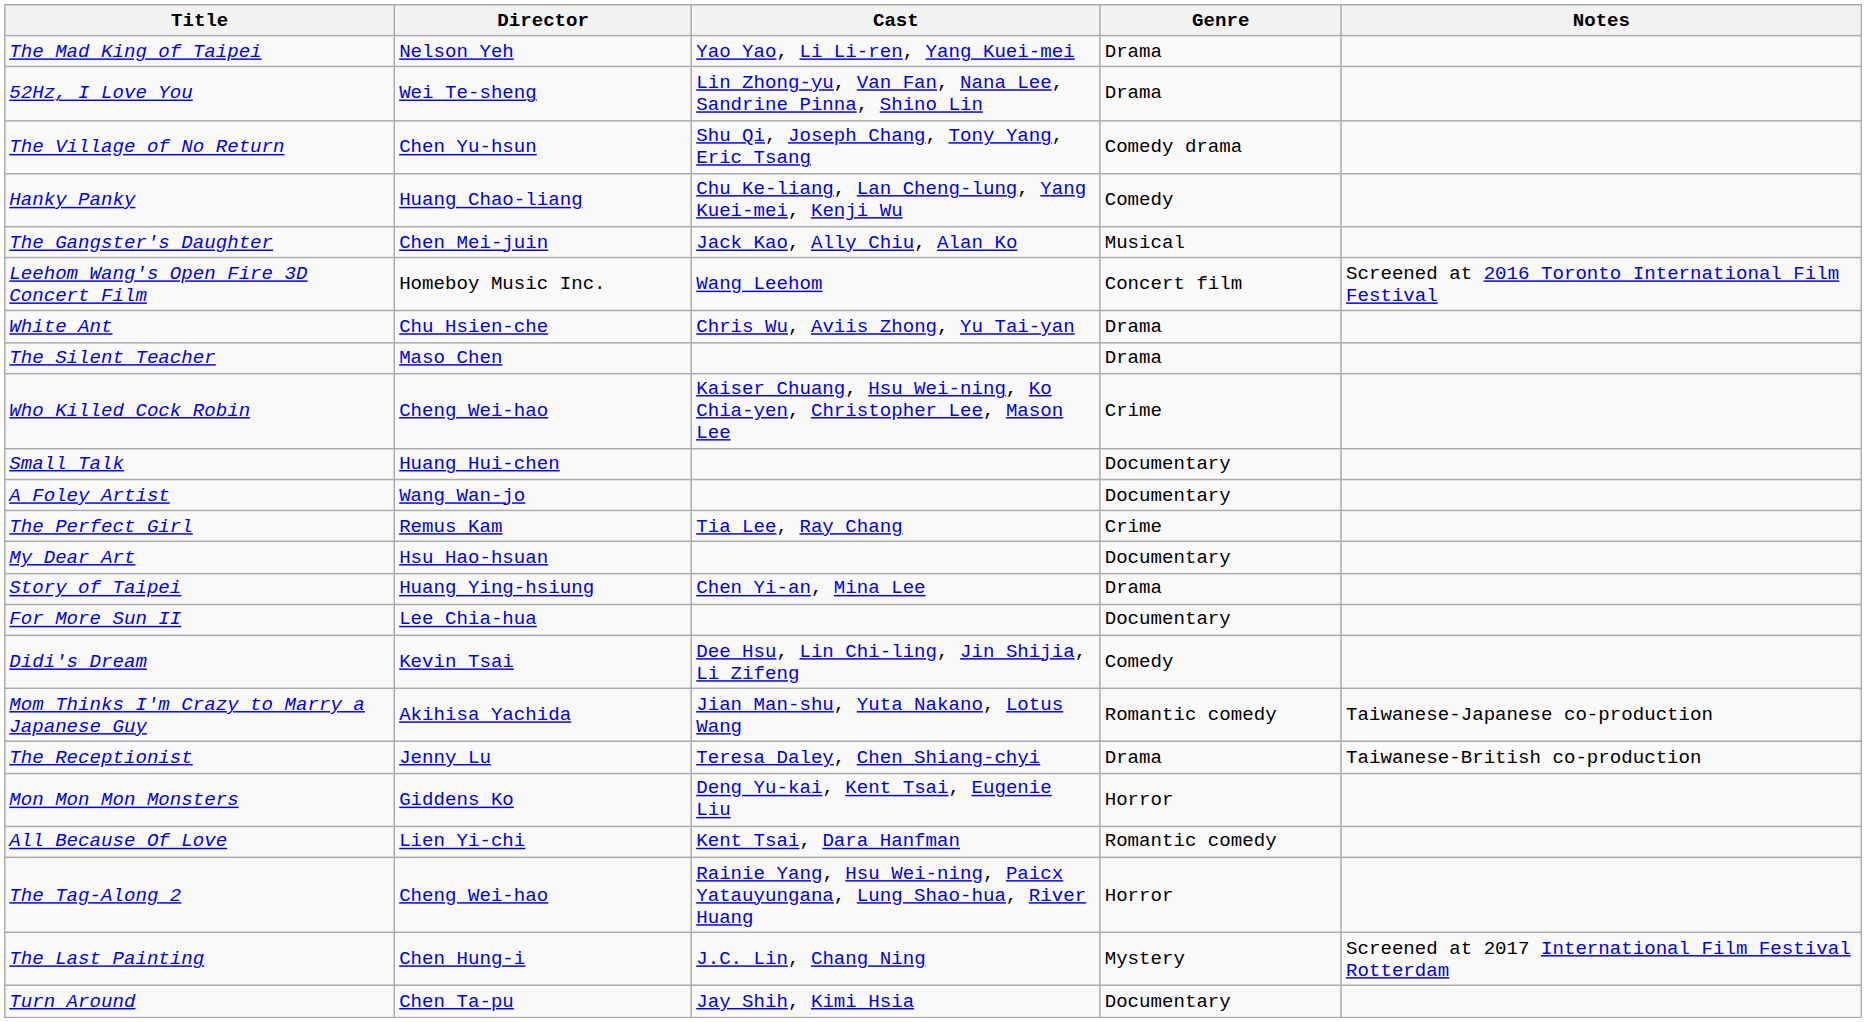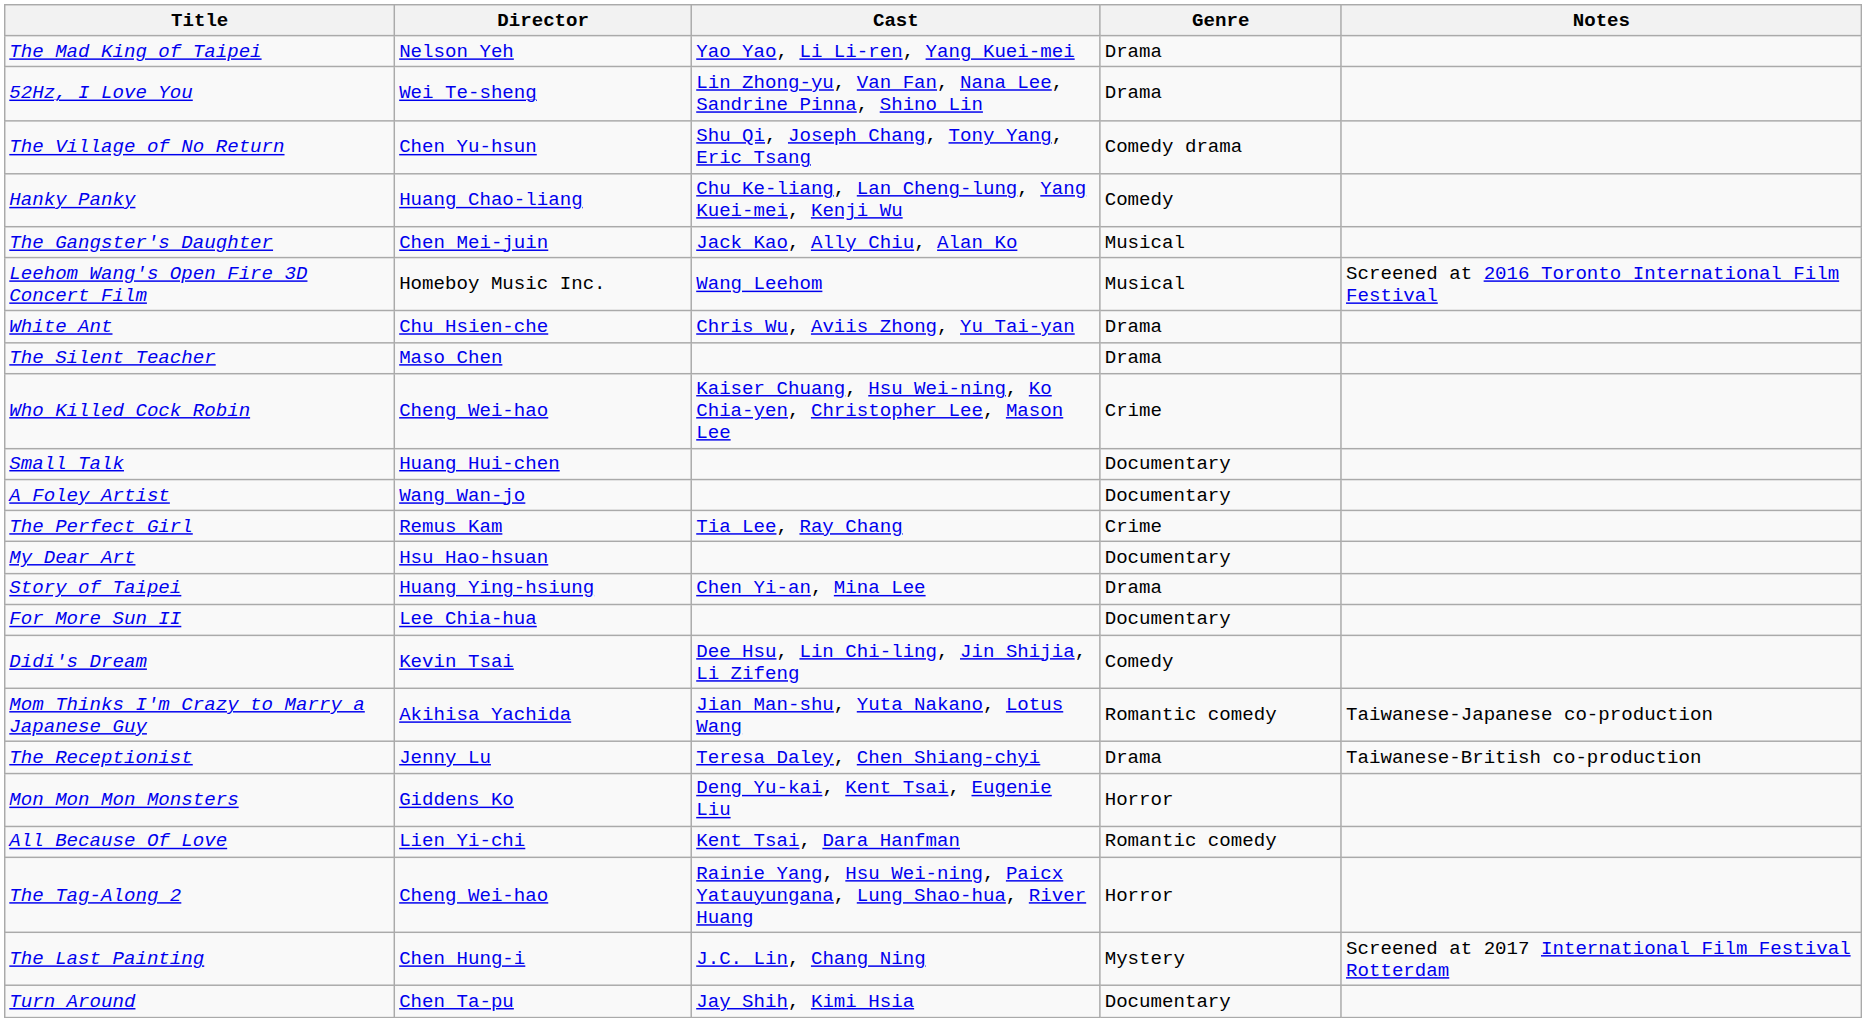 <table class="wikitable sortable" width= "100%">
 <tr>
 <th width=21%>Title</th>
 <th width=16%>Director</th>
 <th class="unsortable" width=22%>Cast</th>
 <th width=13%>Genre</th>
 <th class="unsortable" width=28%>Notes</th>
 </tr>
 <tr>
 <td><em><a href='#'>The Mad King of Taipei</a></em></td>
 <td><a href='#'>Nelson Yeh</a></td>
 <td><a href='#'>Yao Yao</a>, <a href='#'>Li Li-ren</a>, <a href='#'>Yang Kuei-mei</a></td>
 <td>Drama</td>
 <td></td>
 </tr>
 <tr>
 <td><em><a href='#'>52Hz, I Love You</a></em></td>
 <td><a href='#'>Wei Te-sheng</a></td>
 <td><a href='#'>Lin Zhong-yu</a>, <a href='#'>Van Fan</a>, <a href='#'>Nana Lee</a>, <a href='#'>Sandrine Pinna</a>, <a href='#'>Shino Lin</a></td>
 <td>Drama</td>
 <td></td>
 </tr>
 <tr>
 <td><em><a href='#'>The Village of No Return</a></em></td>
 <td><a href='#'>Chen Yu-hsun</a></td>
 <td><a href='#'>Shu Qi</a>, <a href='#'>Joseph Chang</a>, <a href='#'>Tony Yang</a>, <a href='#'>Eric Tsang</a></td>
 <td>Comedy drama</td>
 <td></td>
 </tr>
 <tr>
 <td><em><a href='#'>Hanky Panky</a></em></td>
 <td><a href='#'>Huang Chao-liang</a></td>
 <td><a href='#'>Chu Ke-liang</a>, <a href='#'>Lan Cheng-lung</a>, <a href='#'>Yang Kuei-mei</a>, <a href='#'>Kenji Wu</a></td>
 <td>Comedy</td>
 <td></td>
 </tr>
 <tr>
 <td><em><a href='#'>The Gangster's Daughter</a></em></td>
 <td><a href='#'>Chen Mei-juin</a></td>
 <td><a href='#'>Jack Kao</a>, <a href='#'>Ally Chiu</a>, <a href='#'>Alan Ko</a></td>
 <td>Musical</td>
 <td></td>
 </tr>
 <tr>
 <td><em><a href='#'>Leehom Wang's Open Fire 3D Concert Film</a></em></td>
 <td>Homeboy Music Inc.</td>
 <td><a href='#'>Wang Leehom</a></td>
-<td>Concert film</td>
+<td>Musical</td>
 <td>Screened at <a href='#'>2016 Toronto International Film Festival</a></td>
 </tr>
 <tr>
 <td><em><a href='#'>White Ant</a></em></td>
 <td><a href='#'>Chu Hsien-che</a></td>
 <td><a href='#'>Chris Wu</a>, <a href='#'>Aviis Zhong</a>, <a href='#'>Yu Tai-yan</a></td>
 <td>Drama</td>
 <td></td>
 </tr>
 <tr>
 <td><em><a href='#'>The Silent Teacher</a></em></td>
 <td><a href='#'>Maso Chen</a></td>
 <td></td>
 <td>Drama</td>
 <td></td>
 </tr>
 <tr>
 <td><em><a href='#'>Who Killed Cock Robin</a></em></td>
 <td><a href='#'>Cheng Wei-hao</a></td>
 <td><a href='#'>Kaiser Chuang</a>, <a href='#'>Hsu Wei-ning</a>, <a href='#'>Ko Chia-yen</a>, <a href='#'>Christopher Lee</a>, <a href='#'>Mason Lee</a></td>
 <td>Crime</td>
 <td></td>
 </tr>
 <tr>
 <td><em><a href='#'>Small Talk</a></em></td>
 <td><a href='#'>Huang Hui-chen</a></td>
 <td></td>
 <td>Documentary</td>
 <td></td>
 </tr>
 <tr>
 <td><em><a href='#'>A Foley Artist</a></em></td>
 <td><a href='#'>Wang Wan-jo</a></td>
 <td></td>
 <td>Documentary</td>
 <td></td>
 </tr>
 <tr>
 <td><em><a href='#'>The Perfect Girl</a></em></td>
 <td><a href='#'>Remus Kam</a></td>
 <td><a href='#'>Tia Lee</a>, <a href='#'>Ray Chang</a></td>
 <td>Crime</td>
 <td></td>
 </tr>
 <tr>
 <td><em><a href='#'>My Dear Art</a></em></td>
 <td><a href='#'>Hsu Hao-hsuan</a></td>
 <td></td>
 <td>Documentary</td>
 <td></td>
 </tr>
 <tr>
 <td><em><a href='#'>Story of Taipei</a></em></td>
 <td><a href='#'>Huang Ying-hsiung</a></td>
 <td><a href='#'>Chen Yi-an</a>, <a href='#'>Mina Lee</a></td>
 <td>Drama</td>
 <td></td>
 </tr>
 <tr>
 <td><em><a href='#'>For More Sun II</a></em></td>
 <td><a href='#'>Lee Chia-hua</a></td>
 <td></td>
 <td>Documentary</td>
 <td></td>
 </tr>
 <tr>
 <td><em><a href='#'>Didi's Dream</a></em></td>
 <td><a href='#'>Kevin Tsai</a></td>
 <td><a href='#'>Dee Hsu</a>, <a href='#'>Lin Chi-ling</a>, <a href='#'>Jin Shijia</a>, <a href='#'>Li Zifeng</a></td>
 <td>Comedy</td>
 <td></td>
 </tr>
 <tr>
 <td><em><a href='#'>Mom Thinks I'm Crazy to Marry a Japanese Guy</a></em></td>
 <td><a href='#'>Akihisa Yachida</a></td>
 <td><a href='#'>Jian Man-shu</a>, <a href='#'>Yuta Nakano</a>, <a href='#'>Lotus Wang</a></td>
 <td>Romantic comedy</td>
 <td>Taiwanese-Japanese co-production</td>
 </tr>
 <tr>
 <td><em><a href='#'>The Receptionist</a></em></td>
 <td><a href='#'>Jenny Lu</a></td>
 <td><a href='#'>Teresa Daley</a>, <a href='#'>Chen Shiang-chyi</a></td>
 <td>Drama</td>
 <td>Taiwanese-British co-production</td>
 </tr>
 <tr>
 <td><em><a href='#'>Mon Mon Mon Monsters</a></em></td>
 <td><a href='#'>Giddens Ko</a></td>
 <td><a href='#'>Deng Yu-kai</a>, <a href='#'>Kent Tsai</a>, <a href='#'>Eugenie Liu</a></td>
 <td>Horror</td>
 <td></td>
 </tr>
 <tr>
 <td><em><a href='#'>All Because Of Love</a></em></td>
 <td><a href='#'>Lien Yi-chi</a></td>
 <td><a href='#'>Kent Tsai</a>, <a href='#'>Dara Hanfman</a></td>
 <td>Romantic comedy</td>
 <td></td>
 </tr>
 <tr>
 <td><em><a href='#'>The Tag-Along 2</a></em></td>
 <td><a href='#'>Cheng Wei-hao</a></td>
 <td><a href='#'>Rainie Yang</a>, <a href='#'>Hsu Wei-ning</a>, <a href='#'>Paicx Yatauyungana</a>, <a href='#'>Lung Shao-hua</a>, <a href='#'>River Huang</a></td>
 <td>Horror</td>
 <td></td>
 </tr>
 <tr>
 <td><em><a href='#'>The Last Painting</a></em></td>
 <td><a href='#'>Chen Hung-i</a></td>
 <td><a href='#'>J.C. Lin</a>, <a href='#'>Chang Ning</a></td>
 <td>Mystery</td>
 <td>Screened at 2017 <a href='#'>International Film Festival Rotterdam</a></td>
 </tr>
 <tr>
 <td><em><a href='#'>Turn Around</a></em></td>
 <td><a href='#'>Chen Ta-pu</a></td>
 <td><a href='#'>Jay Shih</a>, <a href='#'>Kimi Hsia</a></td>
 <td>Documentary</td>
 <td></td>
 </tr>
 </table>
